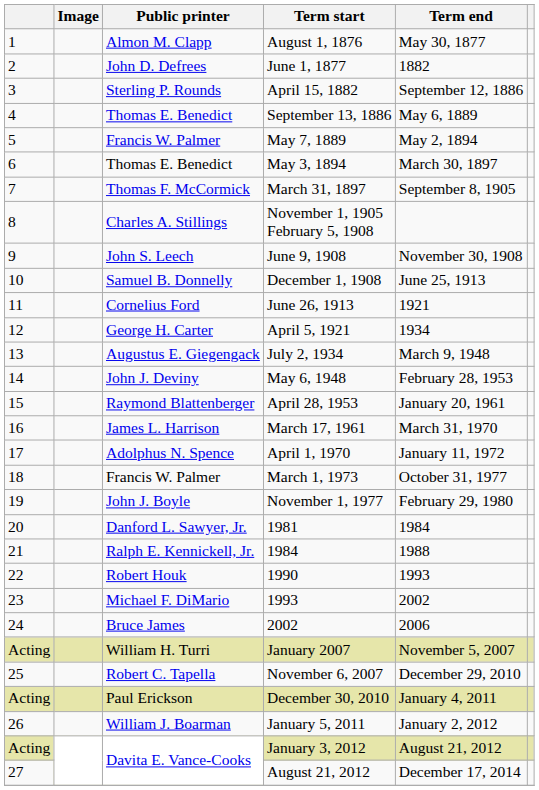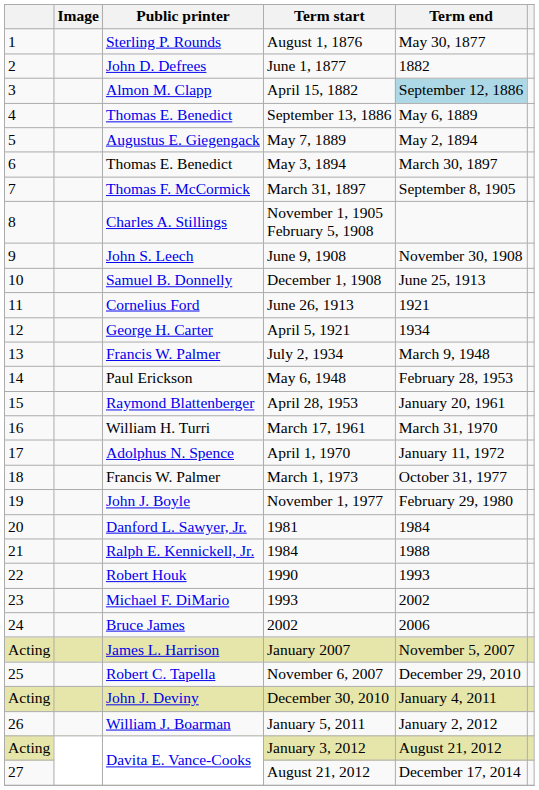 <table class="wikitable">
 <tr>
 <th></th>
 <th>Image</th>
 <th>Public printer</th>
 <th>Term start</th>
 <th>Term end</th>
 <th></th>
 </tr>
 <tr>
 <td>1</td>
 <td></td>
-<td><a href='#'>Almon M. Clapp</a></td>
+<td><a href='#'>Sterling P. Rounds</a></td>
 <td>August 1, 1876</td>
 <td>May 30, 1877</td>
 <td></td>
 </tr>
 <tr>
 <td>2</td>
 <td></td>
 <td><a href='#'>John D. Defrees</a></td>
 <td>June 1, 1877</td>
 <td>1882</td>
 <td></td>
 </tr>
 <tr>
 <td>3</td>
 <td></td>
-<td><a href='#'>Sterling P. Rounds</a></td>
+<td><a href='#'>Almon M. Clapp</a></td>
 <td>April 15, 1882</td>
-<td>September 12, 1886</td>
+<td style="background: lightblue;">September 12, 1886</td>
 <td></td>
 </tr>
 <tr>
 <td>4</td>
 <td></td>
 <td><a href='#'>Thomas E. Benedict</a></td>
 <td>September 13, 1886</td>
 <td>May 6, 1889</td>
 <td></td>
 </tr>
 <tr>
 <td>5</td>
 <td></td>
-<td><a href='#'>Francis W. Palmer</a></td>
+<td><a href='#'>Augustus E. Giegengack</a></td>
 <td>May 7, 1889</td>
 <td>May 2, 1894</td>
 <td></td>
 </tr>
 <tr>
 <td>6</td>
 <td></td>
 <td>Thomas E. Benedict</td>
 <td>May 3, 1894</td>
 <td>March 30, 1897</td>
 <td></td>
 </tr>
 <tr>
 <td>7</td>
 <td></td>
 <td><a href='#'>Thomas F. McCormick</a></td>
 <td>March 31, 1897</td>
 <td>September 8, 1905</td>
 <td></td>
 </tr>
 <tr>
 <td>8</td>
 <td></td>
 <td><a href='#'>Charles A. Stillings</a></td>
 <td>November 1, 1905<br>February 5, 1908</td>
 <td></td>
 </tr>
 <tr>
 <td>9</td>
 <td></td>
 <td><a href='#'>John S. Leech</a></td>
 <td>June 9, 1908</td>
 <td>November 30, 1908</td>
 <td></td>
 </tr>
 <tr>
 <td>10</td>
 <td></td>
 <td><a href='#'>Samuel B. Donnelly</a></td>
 <td>December 1, 1908</td>
 <td>June 25, 1913</td>
 <td></td>
 </tr>
 <tr>
 <td>11</td>
 <td></td>
 <td><a href='#'>Cornelius Ford</a></td>
 <td>June 26, 1913</td>
 <td>1921</td>
 <td></td>
 </tr>
 <tr>
 <td>12</td>
 <td></td>
 <td><a href='#'>George H. Carter</a></td>
 <td>April 5, 1921</td>
 <td>1934</td>
 <td></td>
 </tr>
 <tr>
 <td>13</td>
 <td></td>
-<td><a href='#'>Augustus E. Giegengack</a></td>
+<td><a href='#'>Francis W. Palmer</a></td>
 <td>July 2, 1934</td>
 <td>March 9, 1948</td>
 <td></td>
 </tr>
 <tr>
 <td>14</td>
 <td></td>
-<td><a href='#'>John J. Deviny</a></td>
+<td>Paul Erickson</td>
 <td>May 6, 1948</td>
 <td>February 28, 1953</td>
 <td></td>
 </tr>
 <tr>
 <td>15</td>
 <td></td>
 <td><a href='#'>Raymond Blattenberger</a></td>
 <td>April 28, 1953</td>
 <td>January 20, 1961</td>
 <td></td>
 </tr>
 <tr>
 <td>16</td>
 <td></td>
-<td><a href='#'>James L. Harrison</a></td>
+<td>William H. Turri</td>
 <td>March 17, 1961</td>
 <td>March 31, 1970</td>
 <td></td>
 </tr>
 <tr>
 <td>17</td>
 <td></td>
 <td><a href='#'>Adolphus N. Spence</a></td>
 <td>April 1, 1970</td>
 <td>January 11, 1972</td>
 <td></td>
 </tr>
 <tr>
 <td>18</td>
 <td></td>
 <td>Francis W. Palmer</td>
 <td>March 1, 1973</td>
 <td>October 31, 1977</td>
 <td></td>
 </tr>
 <tr>
 <td>19</td>
 <td></td>
 <td><a href='#'>John J. Boyle</a></td>
 <td>November 1, 1977</td>
 <td>February 29, 1980</td>
 <td></td>
 </tr>
 <tr>
 <td>20</td>
 <td></td>
 <td><a href='#'>Danford L. Sawyer, Jr.</a></td>
 <td>1981</td>
 <td>1984</td>
 <td></td>
 </tr>
 <tr>
 <td>21</td>
 <td></td>
 <td><a href='#'>Ralph E. Kennickell, Jr.</a></td>
 <td>1984</td>
 <td>1988</td>
 <td></td>
 </tr>
 <tr>
 <td>22</td>
 <td></td>
 <td><a href='#'>Robert Houk</a></td>
 <td>1990</td>
 <td>1993</td>
 <td></td>
 </tr>
 <tr>
 <td>23</td>
 <td></td>
 <td><a href='#'>Michael F. DiMario</a></td>
 <td>1993</td>
 <td>2002</td>
 <td></td>
 </tr>
 <tr>
 <td>24</td>
 <td></td>
 <td><a href='#'>Bruce James</a></td>
 <td>2002</td>
 <td>2006</td>
 <td></td>
 </tr>
 <tr bgcolor="#e6e6aa">
 <td>Acting</td>
 <td></td>
-<td>William H. Turri</td>
+<td><a href='#'>James L. Harrison</a></td>
 <td>January 2007</td>
 <td>November 5, 2007</td>
 <td></td>
 </tr>
 <tr>
 <td>25</td>
 <td></td>
 <td><a href='#'>Robert C. Tapella</a></td>
 <td>November 6, 2007</td>
 <td>December 29, 2010</td>
 <td></td>
 </tr>
 <tr bgcolor="#e6e6aa">
 <td>Acting</td>
 <td></td>
-<td>Paul Erickson</td>
+<td><a href='#'>John J. Deviny</a></td>
 <td>December 30, 2010</td>
 <td>January 4, 2011</td>
 <td></td>
 </tr>
 <tr>
 <td>26</td>
 <td></td>
 <td><a href='#'>William J. Boarman</a></td>
 <td>January 5, 2011</td>
 <td>January 2, 2012</td>
 <td></td>
 </tr>
 <tr bgcolor="#e6e6aa">
 <td>Acting</td>
 <td rowspan="2" bgcolor="#ffffff"></td>
 <td rowspan="2" bgcolor="#ffffff"><a href='#'>Davita E. Vance-Cooks</a></td>
 <td>January 3, 2012</td>
 <td>August 21, 2012</td>
 <td></td>
 </tr>
 <tr>
 <td>27</td>
 <td>August 21, 2012</td>
 <td>December 17, 2014</td>
 <td></td>
 </tr>
 <tr>
 </tr>
 </table>
